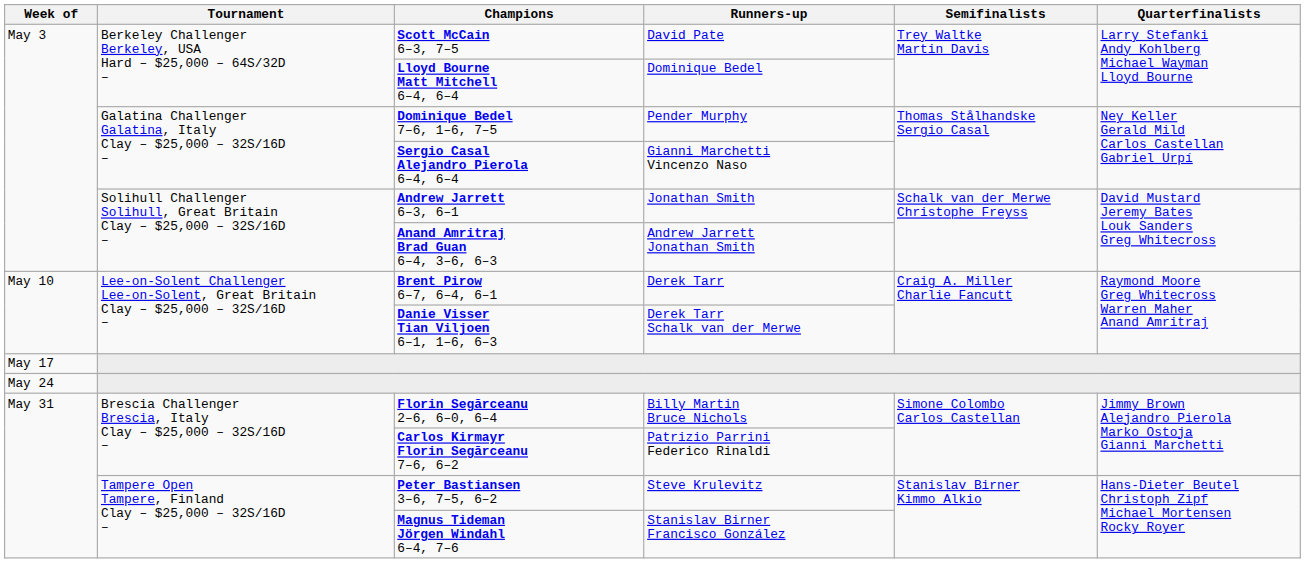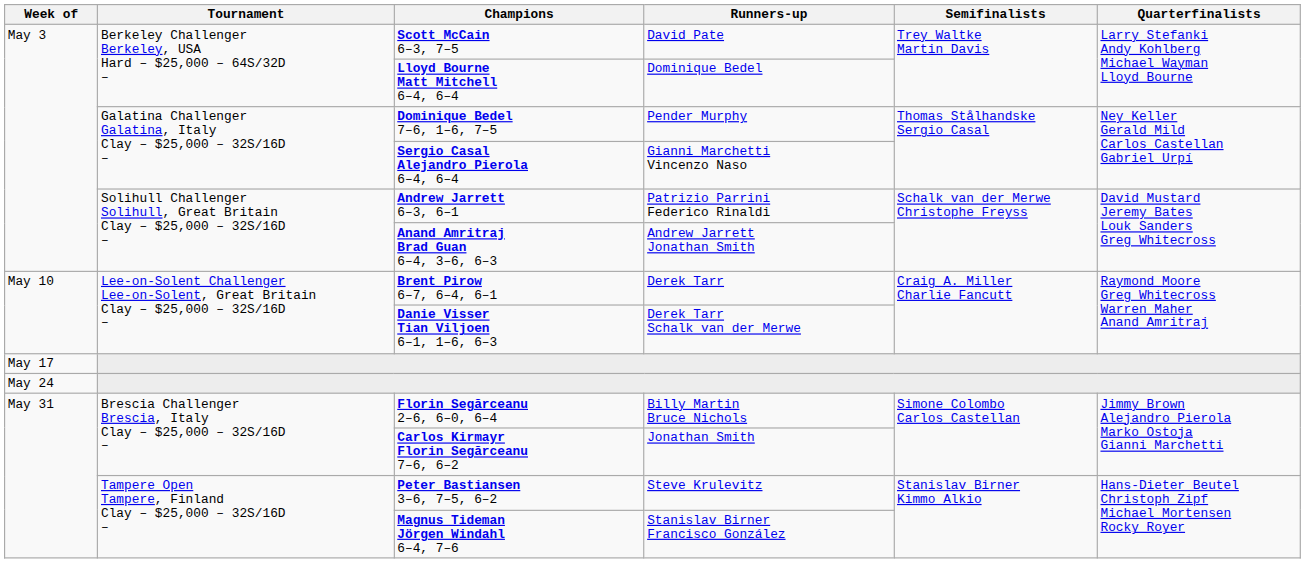 <table class="wikitable" style="font-size:85%;">
 <tr>
 <th width="75">Week of</th>
 <th width="250">Tournament</th>
 <th width="210">Champions</th>
 <th width="210">Runners-up</th>
 <th width="170">Semifinalists</th>
 <th width="170">Quarterfinalists</th>
 </tr>
 <tr valign="top">
 <td rowspan="6">May 3</td>
 <td rowspan="2">Berkeley Challenger<br> <a href='#'>Berkeley</a>, USA<br>Hard – $25,000 – 64S/32D<br>  – </td>
 <td> <strong><a href='#'>Scott McCain</a></strong> <br>6–3, 7–5</td>
 <td> <a href='#'>David Pate</a></td>
 <td rowspan="2"> <a href='#'>Trey Waltke</a> <br>  <a href='#'>Martin Davis</a></td>
 <td rowspan="2"> <a href='#'>Larry Stefanki</a> <br> <a href='#'>Andy Kohlberg</a> <br> <a href='#'>Michael Wayman</a> <br>  <a href='#'>Lloyd Bourne</a></td>
 </tr>
 <tr valign="top">
 <td> <strong><a href='#'>Lloyd Bourne</a></strong> <br> <strong><a href='#'>Matt Mitchell</a></strong><br>6–4, 6–4</td>
 <td> <a href='#'>Dominique Bedel</a></td>
 </tr>
 <tr valign="top">
 <td rowspan="2">Galatina Challenger<br> <a href='#'>Galatina</a>, Italy<br>Clay – $25,000 – 32S/16D<br>  – </td>
 <td> <strong><a href='#'>Dominique Bedel</a></strong> <br>7–6, 1–6, 7–5</td>
 <td> <a href='#'>Pender Murphy</a></td>
 <td rowspan="2"> <a href='#'>Thomas Stålhandske</a> <br>  <a href='#'>Sergio Casal</a></td>
 <td rowspan="2"> <a href='#'>Ney Keller</a> <br> <a href='#'>Gerald Mild</a> <br> <a href='#'>Carlos Castellan</a> <br>  <a href='#'>Gabriel Urpí</a></td>
 </tr>
 <tr valign="top">
 <td> <strong><a href='#'>Sergio Casal</a></strong> <br> <strong><a href='#'>Alejandro Pierola</a></strong><br>6–4, 6–4</td>
 <td> <a href='#'>Gianni Marchetti</a> <br>  Vincenzo Naso</td>
 </tr>
 <tr valign="top">
 <td rowspan="2">Solihull Challenger<br> <a href='#'>Solihull</a>, Great Britain<br>Clay – $25,000 – 32S/16D<br>  – </td>
 <td> <strong><a href='#'>Andrew Jarrett</a></strong> <br>6–3, 6–1</td>
-<td> <a href='#'>Jonathan Smith</a></td>
+<td> <a href='#'>Patrizio Parrini</a> <br>  Federico Rinaldi</td>
 <td rowspan="2"> <a href='#'>Schalk van der Merwe</a> <br>  <a href='#'>Christophe Freyss</a></td>
 <td rowspan="2"> <a href='#'>David Mustard</a> <br> <a href='#'>Jeremy Bates</a> <br> <a href='#'>Louk Sanders</a> <br>  <a href='#'>Greg Whitecross</a></td>
 </tr>
 <tr valign="top">
 <td> <strong><a href='#'>Anand Amritraj</a></strong> <br> <strong><a href='#'>Brad Guan</a></strong><br>6–4, 3–6, 6–3</td>
 <td> <a href='#'>Andrew Jarrett</a> <br>  <a href='#'>Jonathan Smith</a></td>
 </tr>
 <tr valign="top">
 <td rowspan="2">May 10</td>
 <td rowspan="2"><a href='#'>Lee-on-Solent Challenger</a><br> <a href='#'>Lee-on-Solent</a>, Great Britain<br>Clay – $25,000 – 32S/16D<br>  – </td>
 <td> <strong><a href='#'>Brent Pirow</a></strong> <br>6–7, 6–4, 6–1</td>
 <td> <a href='#'>Derek Tarr</a></td>
 <td rowspan="2"> <a href='#'>Craig A. Miller</a> <br>  <a href='#'>Charlie Fancutt</a></td>
 <td rowspan="2"> <a href='#'>Raymond Moore</a> <br> <a href='#'>Greg Whitecross</a> <br> <a href='#'>Warren Maher</a> <br>  <a href='#'>Anand Amritraj</a></td>
 </tr>
 <tr valign="top">
 <td> <strong><a href='#'>Danie Visser</a></strong> <br> <strong><a href='#'>Tian Viljoen</a></strong><br>6–1, 1–6, 6–3</td>
 <td> <a href='#'>Derek Tarr</a> <br>  <a href='#'>Schalk van der Merwe</a></td>
 </tr>
 <tr valign="top">
 <td rowspan="1">May 17</td>
 <td colspan="5" bgcolor="#ededed"></td>
 </tr>
 <tr valign="top">
 <td rowspan="1">May 24</td>
 <td colspan="5" bgcolor="#ededed"></td>
 </tr>
 <tr valign="top">
 <td rowspan="4">May 31</td>
 <td rowspan="2">Brescia Challenger<br> <a href='#'>Brescia</a>, Italy<br>Clay – $25,000 – 32S/16D<br>  – </td>
 <td> <strong><a href='#'>Florin Segărceanu</a></strong> <br>2–6, 6–0, 6–4</td>
 <td> <a href='#'>Billy Martin</a> <br>  <a href='#'>Bruce Nichols</a></td>
 <td rowspan="2"> <a href='#'>Simone Colombo</a> <br>  <a href='#'>Carlos Castellan</a></td>
 <td rowspan="2"> <a href='#'>Jimmy Brown</a> <br> <a href='#'>Alejandro Pierola</a> <br> <a href='#'>Marko Ostoja</a> <br>  <a href='#'>Gianni Marchetti</a></td>
 </tr>
 <tr valign="top">
 <td> <strong><a href='#'>Carlos Kirmayr</a></strong> <br> <strong><a href='#'>Florin Segărceanu</a></strong><br>7–6, 6–2</td>
-<td> <a href='#'>Patrizio Parrini</a> <br>  Federico Rinaldi</td>
+<td> <a href='#'>Jonathan Smith</a></td>
 </tr>
 <tr valign="top">
 <td rowspan="2"><a href='#'>Tampere Open</a><br> <a href='#'>Tampere</a>, Finland<br>Clay – $25,000 – 32S/16D<br>  – </td>
 <td> <strong><a href='#'>Peter Bastiansen</a></strong> <br>3–6, 7–5, 6–2</td>
 <td> <a href='#'>Steve Krulevitz</a></td>
 <td rowspan="2"> <a href='#'>Stanislav Birner</a> <br>  <a href='#'>Kimmo Alkio</a></td>
 <td rowspan="2"> <a href='#'>Hans-Dieter Beutel</a> <br> <a href='#'>Christoph Zipf</a> <br> <a href='#'>Michael Mortensen</a> <br>  <a href='#'>Rocky Royer</a></td>
 </tr>
 <tr valign="top">
 <td> <strong><a href='#'>Magnus Tideman</a></strong> <br> <strong><a href='#'>Jörgen Windahl</a></strong><br>6–4, 7–6</td>
 <td> <a href='#'>Stanislav Birner</a> <br>  <a href='#'>Francisco González</a></td>
 </tr>
 </table>
